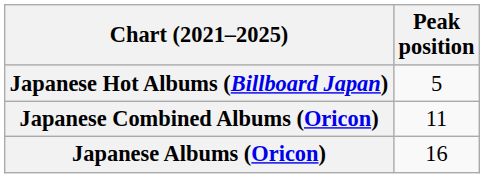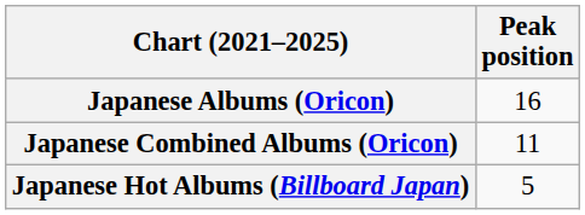 <table class="wikitable sortable plainrowheaders" style="text-align:center">
 <tr>
 <th scope="col">Chart (2021–2025)</th>
 <th scope="col">Peak<br>position</th>
 </tr>
 <tr>
-<th scope="row">Japanese Hot Albums (<em><a href='#'>Billboard Japan</a></em>)</th>
-<td>5</td>
+<th scope="row">Japanese Albums (<a href='#'>Oricon</a>)</th>
+<td>16</td>
 </tr>
 <tr>
 <th scope="row">Japanese Combined Albums (<a href='#'>Oricon</a>)</th>
 <td>11</td>
 </tr>
 <tr>
-<th scope="row">Japanese Albums (<a href='#'>Oricon</a>)</th>
-<td>16</td>
+<th scope="row">Japanese Hot Albums (<em><a href='#'>Billboard Japan</a></em>)</th>
+<td>5</td>
 </tr>
 </table>
